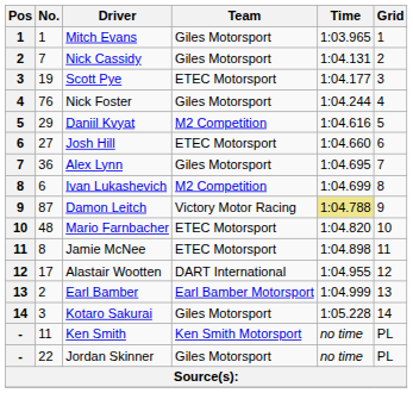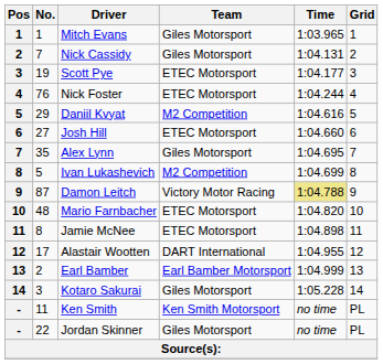 <table class="wikitable" style="font-size: 87%;">
 <tr>
 <th>Pos</th>
 <th>No.</th>
 <th>Driver</th>
 <th>Team</th>
 <th>Time</th>
 <th>Grid</th>
 </tr>
 <tr>
 <th>1</th>
 <td>1</td>
 <td> <a href='#'>Mitch Evans</a></td>
 <td>Giles Motorsport</td>
 <td>1:03.965</td>
 <td>1</td>
 </tr>
 <tr>
 <th>2</th>
 <td>7</td>
 <td> <a href='#'>Nick Cassidy</a></td>
 <td>Giles Motorsport</td>
 <td>1:04.131</td>
 <td>2</td>
 </tr>
 <tr>
 <th>3</th>
 <td>19</td>
 <td> <a href='#'>Scott Pye</a></td>
 <td>ETEC Motorsport</td>
 <td>1:04.177</td>
 <td>3</td>
 </tr>
 <tr>
 <th>4</th>
 <td>76</td>
 <td> Nick Foster</td>
-<td>Giles Motorsport</td>
+<td>ETEC Motorsport</td>
 <td>1:04.244</td>
 <td>4</td>
 </tr>
 <tr>
 <th>5</th>
 <td>29</td>
 <td> <a href='#'>Daniil Kvyat</a></td>
 <td><a href='#'>M2 Competition</a></td>
 <td>1:04.616</td>
 <td>5</td>
 </tr>
 <tr>
 <th>6</th>
 <td>27</td>
 <td> <a href='#'>Josh Hill</a></td>
 <td>ETEC Motorsport</td>
 <td>1:04.660</td>
 <td>6</td>
 </tr>
 <tr>
 <th>7</th>
-<td>36</td>
+<td>35</td>
 <td> <a href='#'>Alex Lynn</a></td>
 <td>Giles Motorsport</td>
 <td>1:04.695</td>
 <td>7</td>
 </tr>
 <tr>
 <th>8</th>
-<td>6</td>
+<td>5</td>
 <td> <a href='#'>Ivan Lukashevich</a></td>
 <td><a href='#'>M2 Competition</a></td>
 <td>1:04.699</td>
 <td>8</td>
 </tr>
 <tr>
 <th>9</th>
 <td>87</td>
 <td> <a href='#'>Damon Leitch</a></td>
 <td>Victory Motor Racing</td>
 <td style="background: khaki;">1:04.788</td>
 <td>9</td>
 </tr>
 <tr>
 <th>10</th>
 <td>48</td>
 <td> <a href='#'>Mario Farnbacher</a></td>
 <td>ETEC Motorsport</td>
 <td>1:04.820</td>
 <td>10</td>
 </tr>
 <tr>
 <th>11</th>
 <td>8</td>
 <td> Jamie McNee</td>
 <td>ETEC Motorsport</td>
 <td>1:04.898</td>
 <td>11</td>
 </tr>
 <tr>
 <th>12</th>
 <td>17</td>
 <td> Alastair Wootten</td>
 <td>DART International</td>
 <td>1:04.955</td>
 <td>12</td>
 </tr>
 <tr>
 <th>13</th>
 <td>2</td>
 <td> <a href='#'>Earl Bamber</a></td>
 <td><a href='#'>Earl Bamber Motorsport</a></td>
 <td>1:04.999</td>
 <td>13</td>
 </tr>
 <tr>
 <th>14</th>
 <td>3</td>
 <td> <a href='#'>Kotaro Sakurai</a></td>
 <td>Giles Motorsport</td>
 <td>1:05.228</td>
 <td>14</td>
 </tr>
 <tr>
 <th>-</th>
 <td>11</td>
 <td> <a href='#'>Ken Smith</a></td>
 <td><a href='#'>Ken Smith Motorsport</a></td>
 <td><em>no time</em></td>
 <td>PL</td>
 </tr>
 <tr>
 <th>-</th>
 <td>22</td>
 <td> Jordan Skinner</td>
 <td>Giles Motorsport</td>
 <td><em>no time</em></td>
 <td>PL</td>
 </tr>
 <tr>
 <th colspan=6>Source(s):</th>
 </tr>
 <tr>
 </tr>
 </table>
